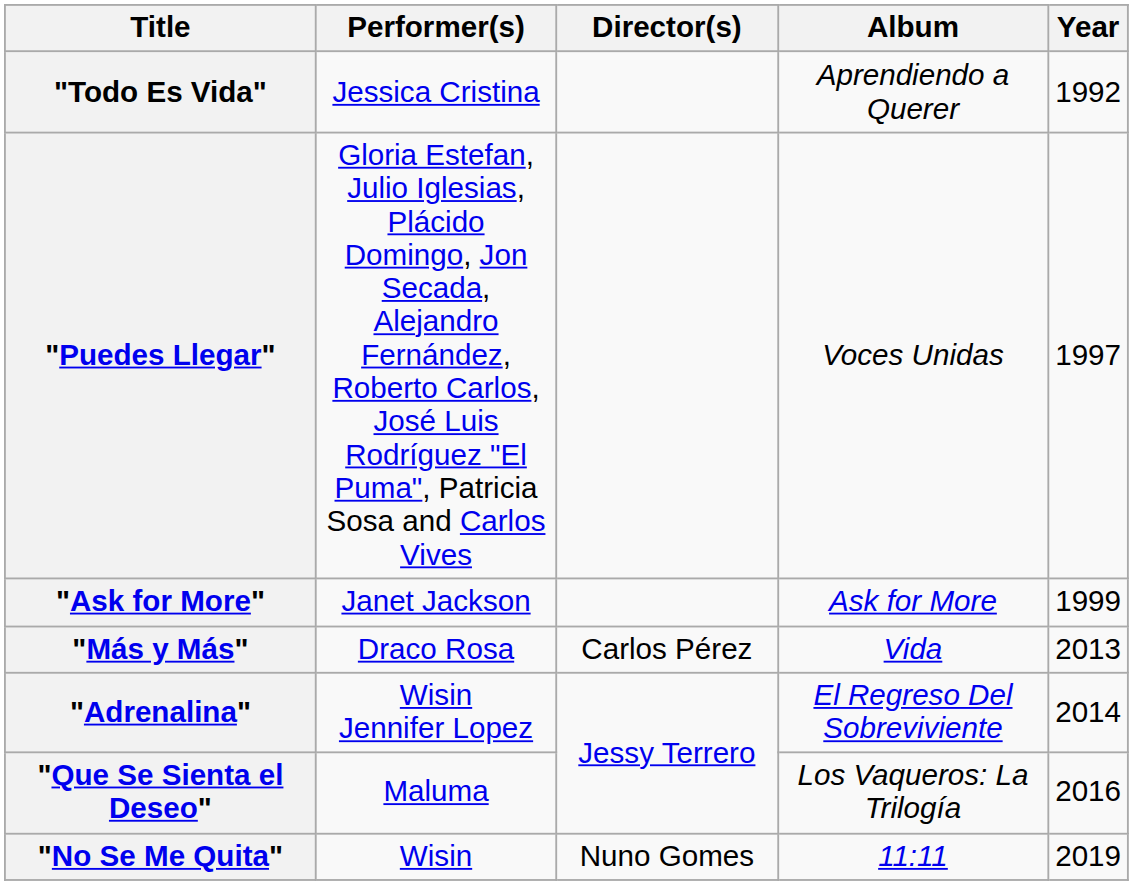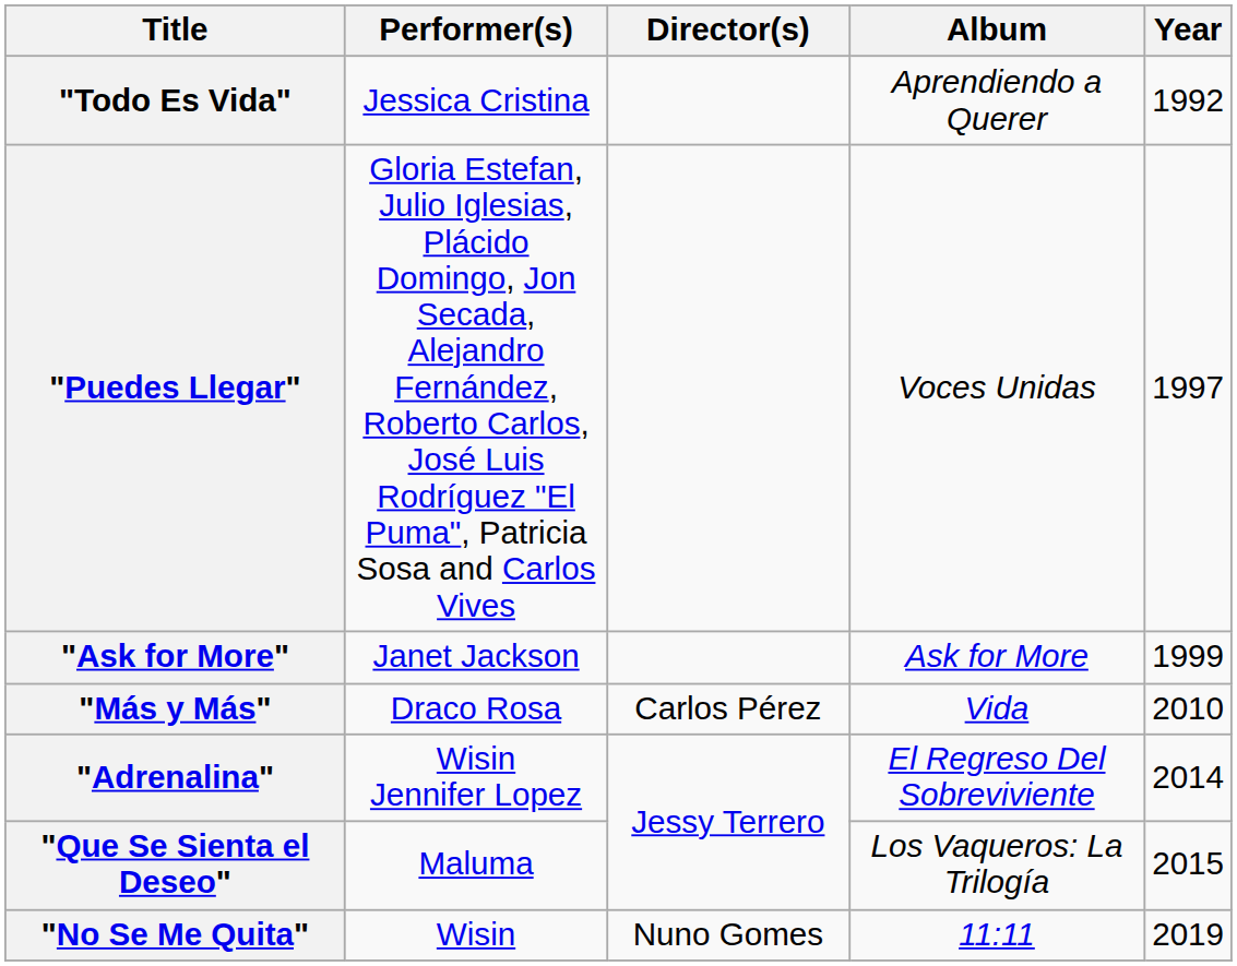 <table class="wikitable plainrowheaders" style="text-align:center;">
 <tr>
 <th scope="col" style="width: 18em;">Title</th>
 <th scope="col" style="width: 11em;">Performer(s)</th>
 <th scope="col" style="width: 11em;">Director(s)</th>
 <th scope="col" style="width: 14em;">Album</th>
 <th scope="col" style="width: 2em;">Year</th>
 </tr>
 <tr>
 <th scope="row">"Todo Es Vida"</th>
 <td><a href='#'>Jessica Cristina</a></td>
 <td></td>
 <td align="center"><em>Aprendiendo a Querer</em></td>
 <td>1992</td>
 </tr>
 <tr>
 <th scope="row">"<a href='#'>Puedes Llegar</a>"</th>
 <td><a href='#'>Gloria Estefan</a>, <a href='#'>Julio Iglesias</a>, <a href='#'>Plácido Domingo</a>,  <a href='#'>Jon Secada</a>, <a href='#'>Alejandro Fernández</a>, <a href='#'>Roberto Carlos</a>, <a href='#'>José Luis Rodríguez "El Puma"</a>, Patricia Sosa and <a href='#'>Carlos Vives</a></td>
 <td></td>
 <td align="center"><em>Voces Unidas</em></td>
 <td>1997</td>
 </tr>
 <tr>
 <th scope="row">"<a href='#'>Ask for More</a>" <br></th>
 <td><a href='#'>Janet Jackson</a></td>
 <td></td>
 <td align="center"><em><a href='#'>Ask for More</a></em></td>
 <td>1999</td>
 </tr>
 <tr>
 <th scope="row">"<a href='#'>Más y Más</a>"</th>
 <td><a href='#'>Draco Rosa</a></td>
 <td>Carlos Pérez</td>
 <td align="center"><em><a href='#'>Vida</a></em></td>
-<td>2013</td>
+<td>2010</td>
 </tr>
 <tr>
 <th scope="row">"<a href='#'>Adrenalina</a>"</th>
 <td><a href='#'>Wisin</a><br><a href='#'>Jennifer Lopez</a></td>
 <td rowspan="2"><a href='#'>Jessy Terrero</a></td>
 <td align="center"><em><a href='#'>El Regreso Del Sobreviviente</a></em></td>
 <td>2014</td>
 </tr>
 <tr>
 <th scope="row">"<a href='#'>Que Se Sienta el Deseo</a>"</th>
 <td><a href='#'>Maluma</a></td>
 <td align="center"><em>Los Vaqueros: La Trilogía</em></td>
-<td>2016</td>
+<td>2015</td>
 </tr>
 <tr>
 <th scope="row">"<a href='#'>No Se Me Quita</a>"</th>
 <td><a href='#'>Wisin</a></td>
 <td>Nuno Gomes</td>
 <td align="center"><em><a href='#'>11:11</a></em></td>
 <td rowspan="1">2019</td>
 </tr>
 </table>
